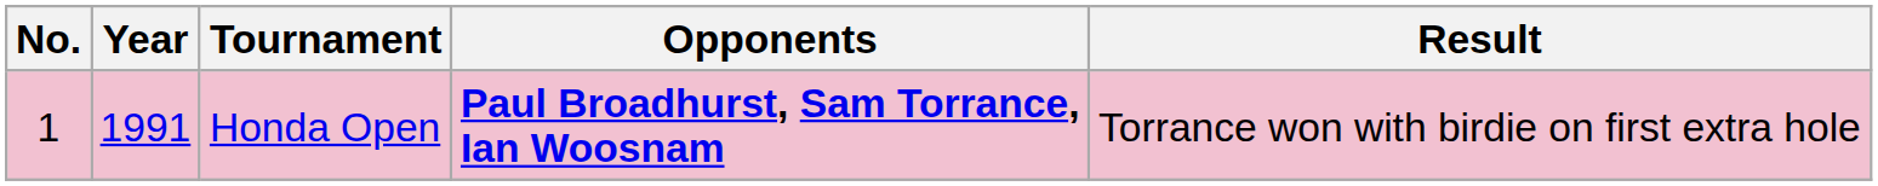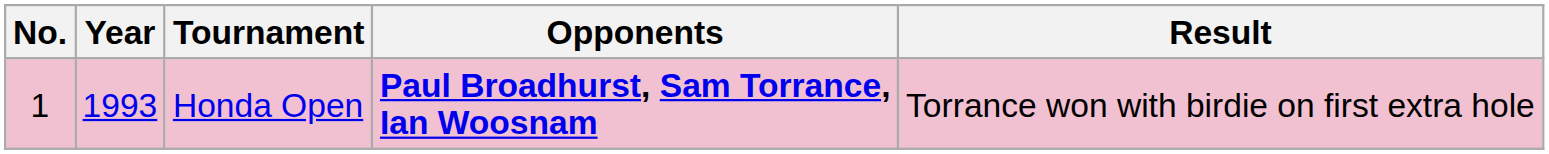 <table class="wikitable" style="font-size:95%;">
 <tr>
 <th>No.</th>
 <th>Year</th>
 <th>Tournament</th>
 <th>Opponents</th>
 <th>Result</th>
 </tr>
 <tr style="background:#F2C1D1;">
 <td align=center>1</td>
-<td><a href='#'>1991</a></td>
+<td><a href='#'>1993</a></td>
 <td><a href='#'>Honda Open</a></td>
 <td><strong> <a href='#'>Paul Broadhurst</a>,  <a href='#'>Sam Torrance</a>,<br> <a href='#'>Ian Woosnam</a></strong></td>
 <td>Torrance won with birdie on first extra hole</td>
 </tr>
 </table>
